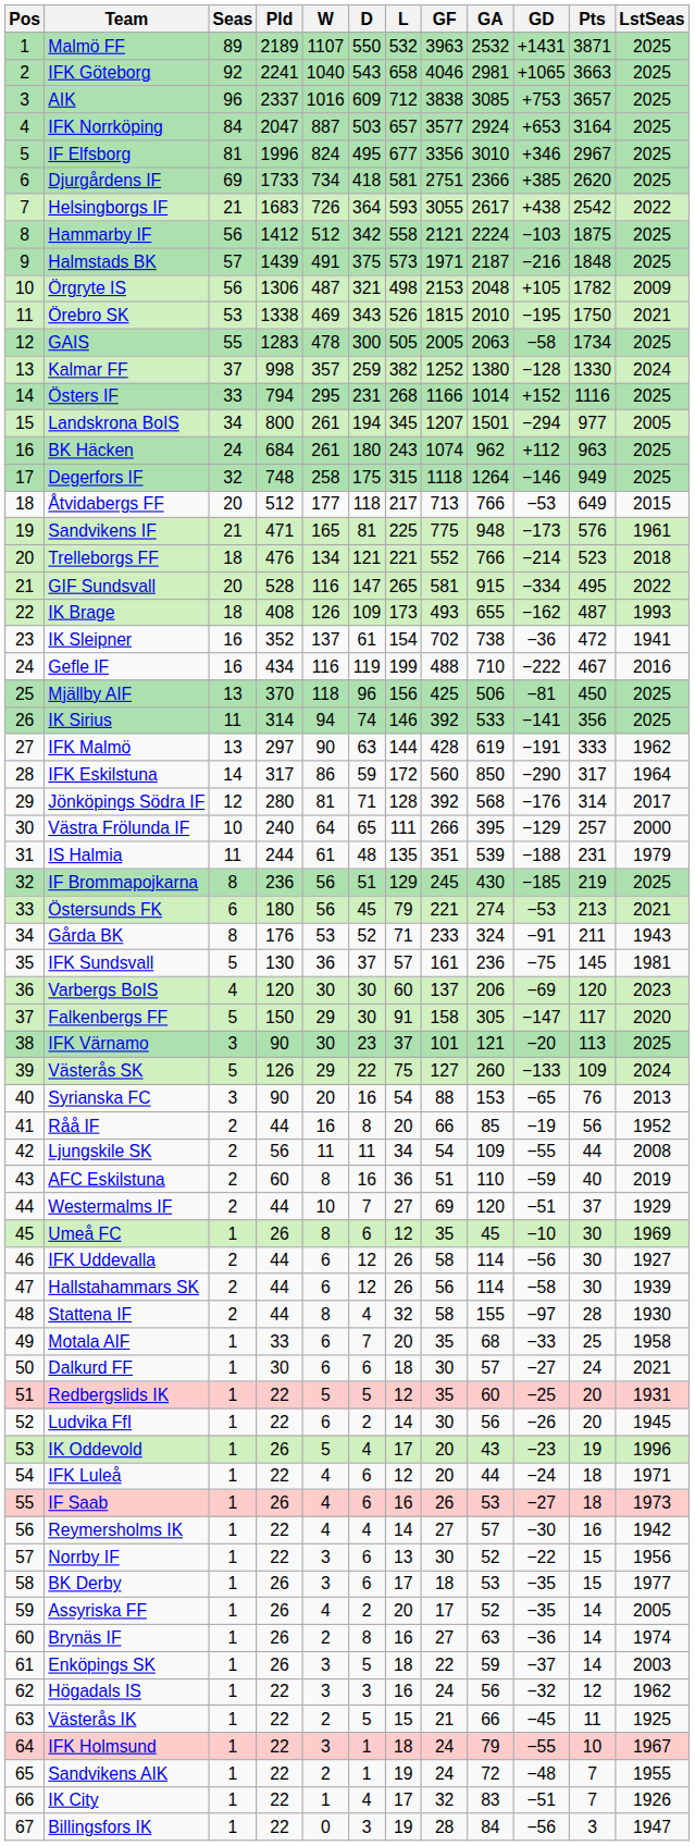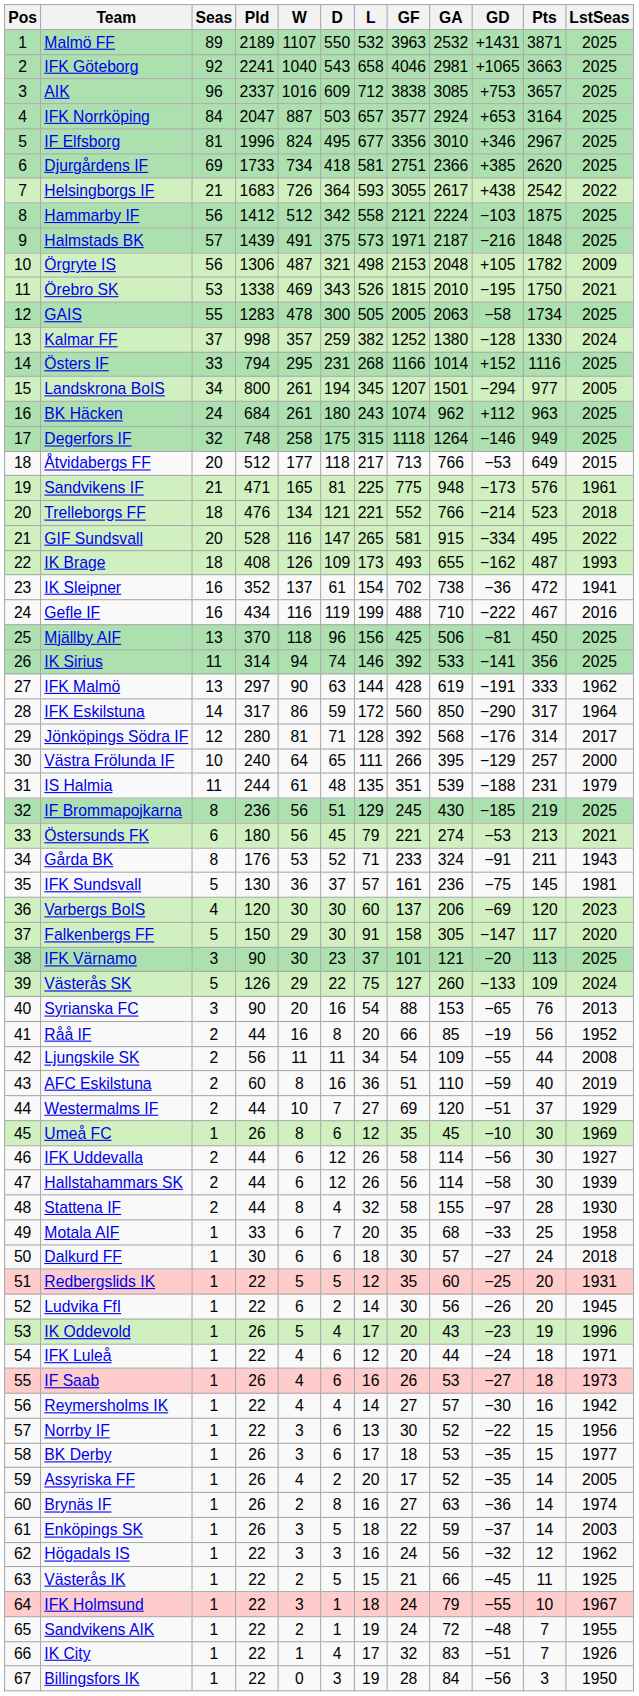 <table class="wikitable sortable" style="text-align: center; font-size:90%; ">
 <tr>
 <th>Pos</th>
 <th>Team</th>
 <th>Seas</th>
 <th>Pld</th>
 <th>W</th>
 <th>D</th>
 <th>L</th>
 <th>GF</th>
 <th>GA</th>
 <th>GD</th>
 <th>Pts</th>
 <th>LstSeas</th>
 </tr>
 <tr style="background:#ace1af;">
 <td>1</td>
 <td style="text-align: left;"><a href='#'>Malmö FF</a></td>
 <td>89</td>
 <td>2189</td>
 <td>1107</td>
 <td>550</td>
 <td>532</td>
 <td>3963</td>
 <td>2532</td>
 <td>+1431</td>
 <td>3871</td>
 <td>2025</td>
 </tr>
 <tr style="background:#ace1af;">
 <td>2</td>
 <td style="text-align: left;"><a href='#'>IFK Göteborg</a></td>
 <td>92</td>
 <td>2241</td>
 <td>1040</td>
 <td>543</td>
 <td>658</td>
 <td>4046</td>
 <td>2981</td>
 <td>+1065</td>
 <td>3663</td>
 <td>2025</td>
 </tr>
 <tr style="background:#ace1af;">
 <td>3</td>
 <td style="text-align: left;"><a href='#'>AIK</a></td>
 <td>96</td>
 <td>2337</td>
 <td>1016</td>
 <td>609</td>
 <td>712</td>
 <td>3838</td>
 <td>3085</td>
 <td>+753</td>
 <td>3657</td>
 <td>2025</td>
 </tr>
 <tr style="background:#ace1af;">
 <td>4</td>
 <td style="text-align: left;"><a href='#'>IFK Norrköping</a></td>
 <td>84</td>
 <td>2047</td>
 <td>887</td>
 <td>503</td>
 <td>657</td>
 <td>3577</td>
 <td>2924</td>
 <td>+653</td>
 <td>3164</td>
 <td>2025</td>
 </tr>
 <tr style="background:#ace1af;">
 <td>5</td>
 <td style="text-align: left;"><a href='#'>IF Elfsborg</a></td>
 <td>81</td>
 <td>1996</td>
 <td>824</td>
 <td>495</td>
 <td>677</td>
 <td>3356</td>
 <td>3010</td>
 <td>+346</td>
 <td>2967</td>
 <td>2025</td>
 </tr>
 <tr style="background:#ace1af;">
 <td>6</td>
 <td style="text-align: left;"><a href='#'>Djurgårdens IF</a></td>
 <td>69</td>
 <td>1733</td>
 <td>734</td>
 <td>418</td>
 <td>581</td>
 <td>2751</td>
 <td>2366</td>
 <td>+385</td>
 <td>2620</td>
 <td>2025</td>
 </tr>
 <tr style="background:#d0f0c0;">
 <td>7</td>
 <td style="text-align: left;"><a href='#'>Helsingborgs IF</a></td>
 <td>21</td>
 <td>1683</td>
 <td>726</td>
 <td>364</td>
 <td>593</td>
 <td>3055</td>
 <td>2617</td>
 <td>+438</td>
 <td>2542</td>
 <td>2022</td>
 </tr>
 <tr style="background:#ace1af;">
 <td>8</td>
 <td style="text-align: left;"><a href='#'>Hammarby IF</a></td>
 <td>56</td>
 <td>1412</td>
 <td>512</td>
 <td>342</td>
 <td>558</td>
 <td>2121</td>
 <td>2224</td>
 <td>−103</td>
 <td>1875</td>
 <td>2025</td>
 </tr>
 <tr style="background:#ace1af;">
 <td>9</td>
 <td style="text-align: left;"><a href='#'>Halmstads BK</a></td>
 <td>57</td>
 <td>1439</td>
 <td>491</td>
 <td>375</td>
 <td>573</td>
 <td>1971</td>
 <td>2187</td>
 <td>−216</td>
 <td>1848</td>
 <td>2025</td>
 </tr>
 <tr style="background:#d0f0c0;">
 <td>10</td>
 <td style="text-align: left;"><a href='#'>Örgryte IS</a></td>
 <td>56</td>
 <td>1306</td>
 <td>487</td>
 <td>321</td>
 <td>498</td>
 <td>2153</td>
 <td>2048</td>
 <td>+105</td>
 <td>1782</td>
 <td>2009</td>
 </tr>
 <tr style="background:#d0f0c0;">
 <td>11</td>
 <td style="text-align: left;"><a href='#'>Örebro SK</a></td>
 <td>53</td>
 <td>1338</td>
 <td>469</td>
 <td>343</td>
 <td>526</td>
 <td>1815</td>
 <td>2010</td>
 <td>−195</td>
 <td>1750</td>
 <td>2021</td>
 </tr>
 <tr style="background:#ace1af;">
 <td>12</td>
 <td style="text-align: left;"><a href='#'>GAIS</a></td>
 <td>55</td>
 <td>1283</td>
 <td>478</td>
 <td>300</td>
 <td>505</td>
 <td>2005</td>
 <td>2063</td>
 <td>−58</td>
 <td>1734</td>
 <td>2025</td>
 </tr>
 <tr style="background:#d0f0c0;">
 <td>13</td>
 <td style="text-align: left;"><a href='#'>Kalmar FF</a></td>
 <td>37</td>
 <td>998</td>
 <td>357</td>
 <td>259</td>
 <td>382</td>
 <td>1252</td>
 <td>1380</td>
 <td>−128</td>
 <td>1330</td>
 <td>2024</td>
 </tr>
 <tr style="background:#ace1af;">
 <td>14</td>
 <td style="text-align: left;"><a href='#'>Östers IF</a></td>
 <td>33</td>
 <td>794</td>
 <td>295</td>
 <td>231</td>
 <td>268</td>
 <td>1166</td>
 <td>1014</td>
 <td>+152</td>
 <td>1116</td>
 <td>2025</td>
 </tr>
 <tr style="background:#d0f0c0;">
 <td>15</td>
 <td style="text-align: left;"><a href='#'>Landskrona BoIS</a></td>
 <td>34</td>
 <td>800</td>
 <td>261</td>
 <td>194</td>
 <td>345</td>
 <td>1207</td>
 <td>1501</td>
 <td>−294</td>
 <td>977</td>
 <td>2005</td>
 </tr>
 <tr style="background:#ace1af;">
 <td>16</td>
 <td style="text-align: left;"><a href='#'>BK Häcken</a></td>
 <td>24</td>
 <td>684</td>
 <td>261</td>
 <td>180</td>
 <td>243</td>
 <td>1074</td>
 <td>962</td>
 <td>+112</td>
 <td>963</td>
 <td>2025</td>
 </tr>
 <tr style="background:#ace1af;">
 <td>17</td>
 <td style="text-align: left;"><a href='#'>Degerfors IF</a></td>
 <td>32</td>
 <td>748</td>
 <td>258</td>
 <td>175</td>
 <td>315</td>
 <td>1118</td>
 <td>1264</td>
 <td>−146</td>
 <td>949</td>
 <td>2025</td>
 </tr>
 <tr>
 <td>18</td>
 <td style="text-align: left;"><a href='#'>Åtvidabergs FF</a></td>
 <td>20</td>
 <td>512</td>
 <td>177</td>
 <td>118</td>
 <td>217</td>
 <td>713</td>
 <td>766</td>
 <td>−53</td>
 <td>649</td>
 <td>2015</td>
 </tr>
 <tr style="background:#d0f0c0;">
 <td>19</td>
 <td style="text-align: left;"><a href='#'>Sandvikens IF</a></td>
 <td>21</td>
 <td>471</td>
 <td>165</td>
 <td>81</td>
 <td>225</td>
 <td>775</td>
 <td>948</td>
 <td>−173</td>
 <td>576</td>
 <td>1961</td>
 </tr>
 <tr style="background:#d0f0c0;">
 <td>20</td>
 <td style="text-align: left;"><a href='#'>Trelleborgs FF</a></td>
 <td>18</td>
 <td>476</td>
 <td>134</td>
 <td>121</td>
 <td>221</td>
 <td>552</td>
 <td>766</td>
 <td>−214</td>
 <td>523</td>
 <td>2018</td>
 </tr>
 <tr style="background:#d0f0c0;">
 <td>21</td>
 <td style="text-align: left;"><a href='#'>GIF Sundsvall</a></td>
 <td>20</td>
 <td>528</td>
 <td>116</td>
 <td>147</td>
 <td>265</td>
 <td>581</td>
 <td>915</td>
 <td>−334</td>
 <td>495</td>
 <td>2022</td>
 </tr>
 <tr style="background:#d0f0c0;">
 <td>22</td>
 <td style="text-align: left;"><a href='#'>IK Brage</a></td>
 <td>18</td>
 <td>408</td>
 <td>126</td>
 <td>109</td>
 <td>173</td>
 <td>493</td>
 <td>655</td>
 <td>−162</td>
 <td>487</td>
 <td>1993</td>
 </tr>
 <tr>
 <td>23</td>
 <td style="text-align: left;"><a href='#'>IK Sleipner</a></td>
 <td>16</td>
 <td>352</td>
 <td>137</td>
 <td>61</td>
 <td>154</td>
 <td>702</td>
 <td>738</td>
 <td>−36</td>
 <td>472</td>
 <td>1941</td>
 </tr>
 <tr>
 <td>24</td>
 <td style="text-align: left;"><a href='#'>Gefle IF</a></td>
 <td>16</td>
 <td>434</td>
 <td>116</td>
 <td>119</td>
 <td>199</td>
 <td>488</td>
 <td>710</td>
 <td>−222</td>
 <td>467</td>
 <td>2016</td>
 </tr>
 <tr style="background:#ace1af;">
 <td>25</td>
 <td style="text-align: left;"><a href='#'>Mjällby AIF</a></td>
 <td>13</td>
 <td>370</td>
 <td>118</td>
 <td>96</td>
 <td>156</td>
 <td>425</td>
 <td>506</td>
 <td>−81</td>
 <td>450</td>
 <td>2025</td>
 </tr>
 <tr style="background:#ace1af;">
 <td>26</td>
 <td style="text-align: left;"><a href='#'>IK Sirius</a></td>
 <td>11</td>
 <td>314</td>
 <td>94</td>
 <td>74</td>
 <td>146</td>
 <td>392</td>
 <td>533</td>
 <td>−141</td>
 <td>356</td>
 <td>2025</td>
 </tr>
 <tr>
 <td>27</td>
 <td style="text-align: left;"><a href='#'>IFK Malmö</a></td>
 <td>13</td>
 <td>297</td>
 <td>90</td>
 <td>63</td>
 <td>144</td>
 <td>428</td>
 <td>619</td>
 <td>−191</td>
 <td>333</td>
 <td>1962</td>
 </tr>
 <tr>
 <td>28</td>
 <td style="text-align: left;"><a href='#'>IFK Eskilstuna</a></td>
 <td>14</td>
 <td>317</td>
 <td>86</td>
 <td>59</td>
 <td>172</td>
 <td>560</td>
 <td>850</td>
 <td>−290</td>
 <td>317</td>
 <td>1964</td>
 </tr>
 <tr>
 <td>29</td>
 <td style="text-align: left;"><a href='#'>Jönköpings Södra IF</a></td>
 <td>12</td>
 <td>280</td>
 <td>81</td>
 <td>71</td>
 <td>128</td>
 <td>392</td>
 <td>568</td>
 <td>−176</td>
 <td>314</td>
 <td>2017</td>
 </tr>
 <tr>
 <td>30</td>
 <td style="text-align: left;"><a href='#'>Västra Frölunda IF</a></td>
 <td>10</td>
 <td>240</td>
 <td>64</td>
 <td>65</td>
 <td>111</td>
 <td>266</td>
 <td>395</td>
 <td>−129</td>
 <td>257</td>
 <td>2000</td>
 </tr>
 <tr>
 <td>31</td>
 <td style="text-align: left;"><a href='#'>IS Halmia</a></td>
 <td>11</td>
 <td>244</td>
 <td>61</td>
 <td>48</td>
 <td>135</td>
 <td>351</td>
 <td>539</td>
 <td>−188</td>
 <td>231</td>
 <td>1979</td>
 </tr>
 <tr style="background:#ace1af;">
 <td>32</td>
 <td style="text-align: left;"><a href='#'>IF Brommapojkarna</a></td>
 <td>8</td>
 <td>236</td>
 <td>56</td>
 <td>51</td>
 <td>129</td>
 <td>245</td>
 <td>430</td>
 <td>−185</td>
 <td>219</td>
 <td>2025</td>
 </tr>
 <tr style="background:#d0f0c0;">
 <td>33</td>
 <td style="text-align: left;"><a href='#'>Östersunds FK</a></td>
 <td>6</td>
 <td>180</td>
 <td>56</td>
 <td>45</td>
 <td>79</td>
 <td>221</td>
 <td>274</td>
 <td>−53</td>
 <td>213</td>
 <td>2021</td>
 </tr>
 <tr>
 <td>34</td>
 <td style="text-align: left;"><a href='#'>Gårda BK</a></td>
 <td>8</td>
 <td>176</td>
 <td>53</td>
 <td>52</td>
 <td>71</td>
 <td>233</td>
 <td>324</td>
 <td>−91</td>
 <td>211</td>
 <td>1943</td>
 </tr>
 <tr>
 <td>35</td>
 <td style="text-align: left;"><a href='#'>IFK Sundsvall</a></td>
 <td>5</td>
 <td>130</td>
 <td>36</td>
 <td>37</td>
 <td>57</td>
 <td>161</td>
 <td>236</td>
 <td>−75</td>
 <td>145</td>
 <td>1981</td>
 </tr>
 <tr style="background:#d0f0c0;">
 <td>36</td>
 <td style="text-align: left;"><a href='#'>Varbergs BoIS</a></td>
 <td>4</td>
 <td>120</td>
 <td>30</td>
 <td>30</td>
 <td>60</td>
 <td>137</td>
 <td>206</td>
 <td>−69</td>
 <td>120</td>
 <td>2023</td>
 </tr>
 <tr style="background:#d0f0c0;">
 <td>37</td>
 <td style="text-align: left;"><a href='#'>Falkenbergs FF</a></td>
 <td>5</td>
 <td>150</td>
 <td>29</td>
 <td>30</td>
 <td>91</td>
 <td>158</td>
 <td>305</td>
 <td>−147</td>
 <td>117</td>
 <td>2020</td>
 </tr>
 <tr style="background:#ace1af;">
 <td>38</td>
 <td style="text-align: left;"><a href='#'>IFK Värnamo</a></td>
 <td>3</td>
 <td>90</td>
 <td>30</td>
 <td>23</td>
 <td>37</td>
 <td>101</td>
 <td>121</td>
 <td>−20</td>
 <td>113</td>
 <td>2025</td>
 </tr>
 <tr style="background:#d0f0c0;">
 <td>39</td>
 <td style="text-align: left;"><a href='#'>Västerås SK</a></td>
 <td>5</td>
 <td>126</td>
 <td>29</td>
 <td>22</td>
 <td>75</td>
 <td>127</td>
 <td>260</td>
 <td>−133</td>
 <td>109</td>
 <td>2024</td>
 </tr>
 <tr>
 <td>40</td>
 <td style="text-align: left;"><a href='#'>Syrianska FC</a></td>
 <td>3</td>
 <td>90</td>
 <td>20</td>
 <td>16</td>
 <td>54</td>
 <td>88</td>
 <td>153</td>
 <td>−65</td>
 <td>76</td>
 <td>2013</td>
 </tr>
 <tr>
 <td>41</td>
 <td style="text-align: left;"><a href='#'>Råå IF</a></td>
 <td>2</td>
 <td>44</td>
 <td>16</td>
 <td>8</td>
 <td>20</td>
 <td>66</td>
 <td>85</td>
 <td>−19</td>
 <td>56</td>
 <td>1952</td>
 </tr>
 <tr>
 <td>42</td>
 <td style="text-align: left;"><a href='#'>Ljungskile SK</a></td>
 <td>2</td>
 <td>56</td>
 <td>11</td>
 <td>11</td>
 <td>34</td>
 <td>54</td>
 <td>109</td>
 <td>−55</td>
 <td>44</td>
 <td>2008</td>
 </tr>
 <tr>
 <td>43</td>
 <td style="text-align: left;"><a href='#'>AFC Eskilstuna</a></td>
 <td>2</td>
 <td>60</td>
 <td>8</td>
 <td>16</td>
 <td>36</td>
 <td>51</td>
 <td>110</td>
 <td>−59</td>
 <td>40</td>
 <td>2019</td>
 </tr>
 <tr>
 <td>44</td>
 <td style="text-align: left;"><a href='#'>Westermalms IF</a></td>
 <td>2</td>
 <td>44</td>
 <td>10</td>
 <td>7</td>
 <td>27</td>
 <td>69</td>
 <td>120</td>
 <td>−51</td>
 <td>37</td>
 <td>1929</td>
 </tr>
 <tr style="background:#d0f0c0;">
 <td>45</td>
 <td style="text-align: left;"><a href='#'>Umeå FC</a></td>
 <td>1</td>
 <td>26</td>
 <td>8</td>
 <td>6</td>
 <td>12</td>
 <td>35</td>
 <td>45</td>
 <td>−10</td>
 <td>30</td>
 <td>1969</td>
 </tr>
 <tr>
 <td>46</td>
 <td style="text-align: left;"><a href='#'>IFK Uddevalla</a></td>
 <td>2</td>
 <td>44</td>
 <td>6</td>
 <td>12</td>
 <td>26</td>
 <td>58</td>
 <td>114</td>
 <td>−56</td>
 <td>30</td>
 <td>1927</td>
 </tr>
 <tr>
 <td>47</td>
 <td style="text-align: left;"><a href='#'>Hallstahammars SK</a></td>
 <td>2</td>
 <td>44</td>
 <td>6</td>
 <td>12</td>
 <td>26</td>
 <td>56</td>
 <td>114</td>
 <td>−58</td>
 <td>30</td>
 <td>1939</td>
 </tr>
 <tr>
 <td>48</td>
 <td style="text-align: left;"><a href='#'>Stattena IF</a></td>
 <td>2</td>
 <td>44</td>
 <td>8</td>
 <td>4</td>
 <td>32</td>
 <td>58</td>
 <td>155</td>
 <td>−97</td>
 <td>28</td>
 <td>1930</td>
 </tr>
 <tr>
 <td>49</td>
 <td style="text-align: left;"><a href='#'>Motala AIF</a></td>
 <td>1</td>
 <td>33</td>
 <td>6</td>
 <td>7</td>
 <td>20</td>
 <td>35</td>
 <td>68</td>
 <td>−33</td>
 <td>25</td>
 <td>1958</td>
 </tr>
 <tr>
 <td>50</td>
 <td style="text-align: left;"><a href='#'>Dalkurd FF</a></td>
 <td>1</td>
 <td>30</td>
 <td>6</td>
 <td>6</td>
 <td>18</td>
 <td>30</td>
 <td>57</td>
 <td>−27</td>
 <td>24</td>
-<td>2021</td>
+<td>2018</td>
 </tr>
 <tr style="background:#fcc;">
 <td>51</td>
 <td style="text-align: left;"><a href='#'>Redbergslids IK</a></td>
 <td>1</td>
 <td>22</td>
 <td>5</td>
 <td>5</td>
 <td>12</td>
 <td>35</td>
 <td>60</td>
 <td>−25</td>
 <td>20</td>
 <td>1931</td>
 </tr>
 <tr>
 <td>52</td>
 <td style="text-align: left;"><a href='#'>Ludvika FfI</a></td>
 <td>1</td>
 <td>22</td>
 <td>6</td>
 <td>2</td>
 <td>14</td>
 <td>30</td>
 <td>56</td>
 <td>−26</td>
 <td>20</td>
 <td>1945</td>
 </tr>
 <tr style="background:#d0f0c0;">
 <td>53</td>
 <td style="text-align: left;"><a href='#'>IK Oddevold</a></td>
 <td>1</td>
 <td>26</td>
 <td>5</td>
 <td>4</td>
 <td>17</td>
 <td>20</td>
 <td>43</td>
 <td>−23</td>
 <td>19</td>
 <td>1996</td>
 </tr>
 <tr>
 <td>54</td>
 <td style="text-align: left;"><a href='#'>IFK Luleå</a></td>
 <td>1</td>
 <td>22</td>
 <td>4</td>
 <td>6</td>
 <td>12</td>
 <td>20</td>
 <td>44</td>
 <td>−24</td>
 <td>18</td>
 <td>1971</td>
 </tr>
 <tr style="background:#fcc;">
 <td>55</td>
 <td style="text-align: left;"><a href='#'>IF Saab</a></td>
 <td>1</td>
 <td>26</td>
 <td>4</td>
 <td>6</td>
 <td>16</td>
 <td>26</td>
 <td>53</td>
 <td>−27</td>
 <td>18</td>
 <td>1973</td>
 </tr>
 <tr>
 <td>56</td>
 <td style="text-align: left;"><a href='#'>Reymersholms IK</a></td>
 <td>1</td>
 <td>22</td>
 <td>4</td>
 <td>4</td>
 <td>14</td>
 <td>27</td>
 <td>57</td>
 <td>−30</td>
 <td>16</td>
 <td>1942</td>
 </tr>
 <tr>
 <td>57</td>
 <td style="text-align: left;"><a href='#'>Norrby IF</a></td>
 <td>1</td>
 <td>22</td>
 <td>3</td>
 <td>6</td>
 <td>13</td>
 <td>30</td>
 <td>52</td>
 <td>−22</td>
 <td>15</td>
 <td>1956</td>
 </tr>
 <tr>
 <td>58</td>
 <td style="text-align: left;"><a href='#'>BK Derby</a></td>
 <td>1</td>
 <td>26</td>
 <td>3</td>
 <td>6</td>
 <td>17</td>
 <td>18</td>
 <td>53</td>
 <td>−35</td>
 <td>15</td>
 <td>1977</td>
 </tr>
 <tr>
 <td>59</td>
 <td style="text-align: left;"><a href='#'>Assyriska FF</a></td>
 <td>1</td>
 <td>26</td>
 <td>4</td>
 <td>2</td>
 <td>20</td>
 <td>17</td>
 <td>52</td>
 <td>−35</td>
 <td>14</td>
 <td>2005</td>
 </tr>
 <tr>
 <td>60</td>
 <td style="text-align: left;"><a href='#'>Brynäs IF</a></td>
 <td>1</td>
 <td>26</td>
 <td>2</td>
 <td>8</td>
 <td>16</td>
 <td>27</td>
 <td>63</td>
 <td>−36</td>
 <td>14</td>
 <td>1974</td>
 </tr>
 <tr>
 <td>61</td>
 <td style="text-align: left;"><a href='#'>Enköpings SK</a></td>
 <td>1</td>
 <td>26</td>
 <td>3</td>
 <td>5</td>
 <td>18</td>
 <td>22</td>
 <td>59</td>
 <td>−37</td>
 <td>14</td>
 <td>2003</td>
 </tr>
 <tr>
 <td>62</td>
 <td style="text-align: left;"><a href='#'>Högadals IS</a></td>
 <td>1</td>
 <td>22</td>
 <td>3</td>
 <td>3</td>
 <td>16</td>
 <td>24</td>
 <td>56</td>
 <td>−32</td>
 <td>12</td>
 <td>1962</td>
 </tr>
 <tr>
 <td>63</td>
 <td style="text-align: left;"><a href='#'>Västerås IK</a></td>
 <td>1</td>
 <td>22</td>
 <td>2</td>
 <td>5</td>
 <td>15</td>
 <td>21</td>
 <td>66</td>
 <td>−45</td>
 <td>11</td>
 <td>1925</td>
 </tr>
 <tr style="background:#fcc;">
 <td>64</td>
 <td style="text-align: left;"><a href='#'>IFK Holmsund</a></td>
 <td>1</td>
 <td>22</td>
 <td>3</td>
 <td>1</td>
 <td>18</td>
 <td>24</td>
 <td>79</td>
 <td>−55</td>
 <td>10</td>
 <td>1967</td>
 </tr>
 <tr>
 <td>65</td>
 <td style="text-align: left;"><a href='#'>Sandvikens AIK</a></td>
 <td>1</td>
 <td>22</td>
 <td>2</td>
 <td>1</td>
 <td>19</td>
 <td>24</td>
 <td>72</td>
 <td>−48</td>
 <td>7</td>
 <td>1955</td>
 </tr>
 <tr>
 <td>66</td>
 <td style="text-align: left;"><a href='#'>IK City</a></td>
 <td>1</td>
 <td>22</td>
 <td>1</td>
 <td>4</td>
 <td>17</td>
 <td>32</td>
 <td>83</td>
 <td>−51</td>
 <td>7</td>
 <td>1926</td>
 </tr>
 <tr style="">
 <td>67</td>
 <td style="text-align: left;"><a href='#'>Billingsfors IK</a></td>
 <td>1</td>
 <td>22</td>
 <td>0</td>
 <td>3</td>
 <td>19</td>
 <td>28</td>
 <td>84</td>
 <td>−56</td>
 <td>3</td>
-<td>1947</td>
+<td>1950</td>
 </tr>
 </table>
